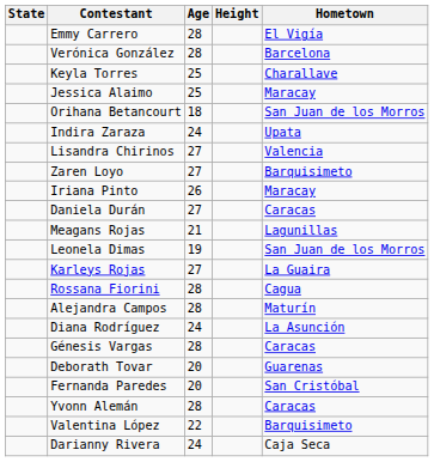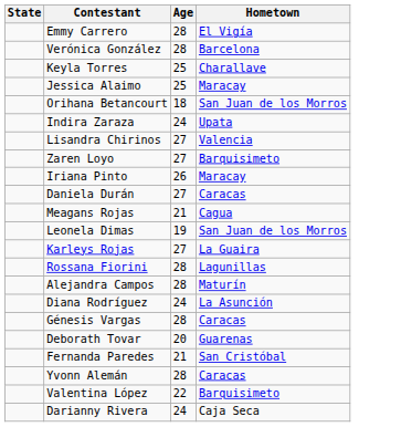 <table class="wikitable sortable" style="font-size:95%;">
 <tr>
 <th>State</th>
 <th>Contestant</th>
 <th>Age</th>
-<th>Height</th>
 <th>Hometown</th>
 </tr>
 <tr>
 <td></td>
 <td>Emmy Carrero</td>
 <td>28</td>
-<td></td>
 <td><a href='#'>El Vigía</a></td>
 </tr>
 <tr>
 <td></td>
 <td>Verónica González</td>
 <td>28</td>
-<td></td>
 <td><a href='#'>Barcelona</a></td>
 </tr>
 <tr>
 <td></td>
 <td>Keyla Torres</td>
 <td>25</td>
-<td></td>
 <td><a href='#'>Charallave</a></td>
 </tr>
 <tr>
 <td></td>
 <td>Jessica Alaimo</td>
 <td>25</td>
-<td></td>
 <td><a href='#'>Maracay</a></td>
 </tr>
 <tr>
 <td></td>
 <td>Orihana Betancourt</td>
 <td>18</td>
-<td></td>
 <td><a href='#'>San Juan de los Morros</a></td>
 </tr>
 <tr>
 <td></td>
 <td>Indira Zaraza</td>
 <td>24</td>
-<td></td>
 <td><a href='#'>Upata</a></td>
 </tr>
 <tr>
 <td></td>
 <td>Lisandra Chirinos</td>
 <td>27</td>
-<td></td>
 <td><a href='#'>Valencia</a></td>
 </tr>
 <tr>
 <td></td>
 <td>Zaren Loyo</td>
 <td>27</td>
-<td></td>
 <td><a href='#'>Barquisimeto</a></td>
 </tr>
 <tr>
 <td></td>
 <td>Iriana Pinto</td>
 <td>26</td>
-<td></td>
 <td><a href='#'>Maracay</a></td>
 </tr>
 <tr>
 <td></td>
 <td>Daniela Durán</td>
 <td>27</td>
-<td></td>
 <td><a href='#'>Caracas</a></td>
 </tr>
 <tr>
 <td></td>
 <td>Meagans Rojas</td>
 <td>21</td>
-<td></td>
-<td><a href='#'>Lagunillas</a></td>
+<td><a href='#'>Cagua</a></td>
 </tr>
 <tr>
 <td></td>
 <td>Leonela Dimas</td>
 <td>19</td>
-<td></td>
 <td><a href='#'>San Juan de los Morros</a></td>
 </tr>
 <tr>
 <td></td>
 <td><a href='#'>Karleys Rojas</a></td>
 <td>27</td>
-<td></td>
 <td><a href='#'>La Guaira</a></td>
 </tr>
 <tr>
 <td></td>
 <td><a href='#'>Rossana Fiorini</a></td>
 <td>28</td>
-<td></td>
-<td><a href='#'>Cagua</a></td>
+<td><a href='#'>Lagunillas</a></td>
 </tr>
 <tr>
 <td></td>
 <td>Alejandra Campos</td>
 <td>28</td>
-<td></td>
 <td><a href='#'>Maturín</a></td>
 </tr>
 <tr>
 <td></td>
 <td>Diana Rodríguez</td>
 <td>24</td>
-<td></td>
 <td><a href='#'>La Asunción</a></td>
 </tr>
 <tr>
 <td></td>
 <td>Génesis Vargas</td>
 <td>28</td>
-<td></td>
 <td><a href='#'>Caracas</a></td>
 </tr>
 <tr>
 <td></td>
 <td>Deborath Tovar</td>
 <td>20</td>
-<td></td>
 <td><a href='#'>Guarenas</a></td>
 </tr>
 <tr>
 <td></td>
 <td>Fernanda Paredes</td>
-<td>20</td>
-<td></td>
+<td>21</td>
 <td><a href='#'>San Cristóbal</a></td>
 </tr>
 <tr>
 <td></td>
 <td>Yvonn Alemán</td>
 <td>28</td>
-<td></td>
 <td><a href='#'>Caracas</a></td>
 </tr>
 <tr>
 <td></td>
 <td>Valentina López</td>
 <td>22</td>
-<td></td>
 <td><a href='#'>Barquisimeto</a></td>
 </tr>
 <tr>
 <td></td>
 <td>Darianny Rivera</td>
 <td>24</td>
-<td></td>
 <td>Caja Seca</td>
 </tr>
 </table>
